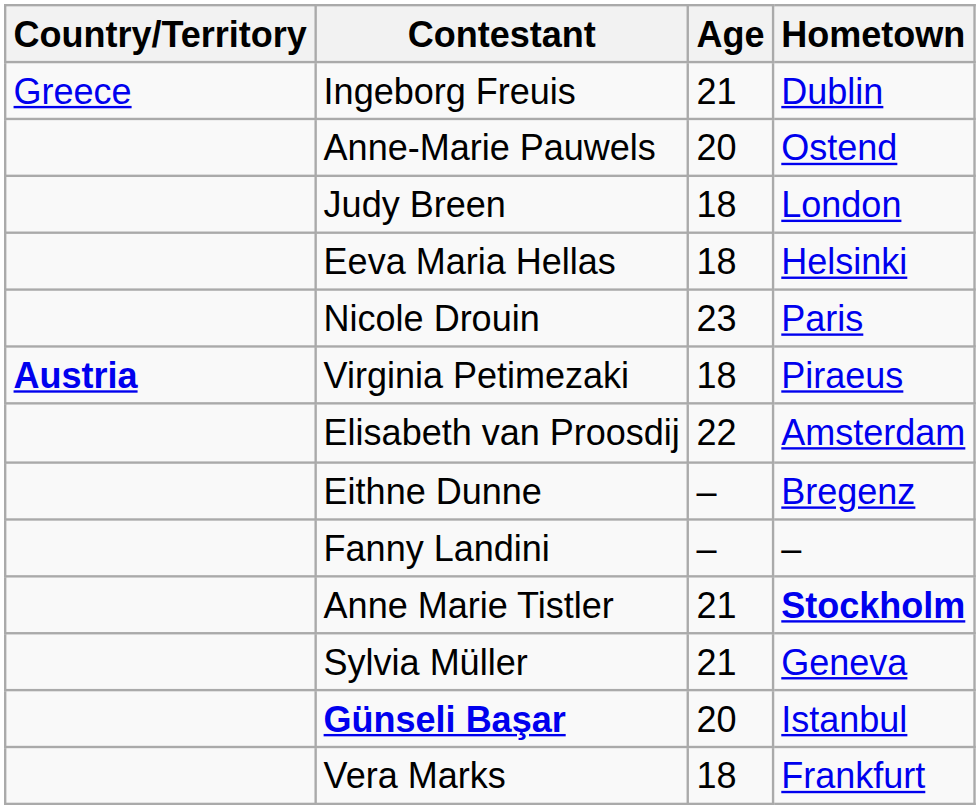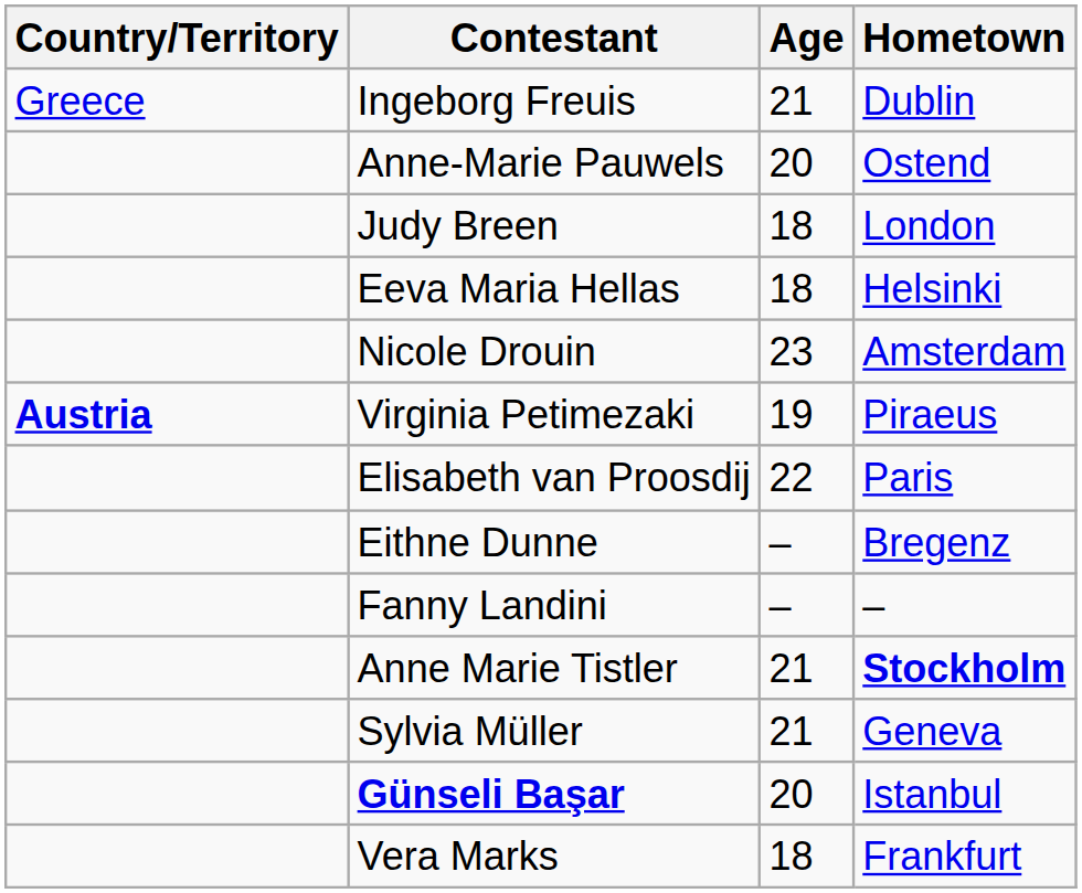 <table class="wikitable sortable" style="font-size: 95%;">
 <tr>
 <th>Country/Territory</th>
 <th>Contestant</th>
 <th>Age</th>
 <th>Hometown</th>
 </tr>
 <tr>
 <td><strong></strong> <a href='#'>Greece</a></td>
 <td>Ingeborg Freuis</td>
 <td>21</td>
 <td><a href='#'>Dublin</a></td>
 </tr>
 <tr>
 <td></td>
 <td>Anne-Marie Pauwels</td>
 <td>20</td>
 <td><a href='#'>Ostend</a></td>
 </tr>
 <tr>
 <td></td>
 <td>Judy Breen</td>
 <td>18</td>
 <td><a href='#'>London</a></td>
 </tr>
 <tr>
 <td></td>
 <td>Eeva Maria Hellas</td>
 <td>18</td>
 <td><a href='#'>Helsinki</a></td>
 </tr>
 <tr>
 <td></td>
 <td>Nicole Drouin</td>
 <td>23</td>
-<td><a href='#'>Paris</a></td>
+<td><a href='#'>Amsterdam</a></td>
 </tr>
 <tr>
 <td><strong> <a href='#'>Austria</a></strong></td>
 <td>Virginia Petimezaki</td>
-<td>18</td>
+<td>19</td>
 <td><a href='#'>Piraeus</a></td>
 </tr>
 <tr>
 <td></td>
 <td>Elisabeth van Proosdij</td>
 <td>22</td>
-<td><a href='#'>Amsterdam</a></td>
+<td><a href='#'>Paris</a></td>
 </tr>
 <tr>
 <td></td>
 <td>Eithne Dunne</td>
 <td>–</td>
 <td><a href='#'>Bregenz</a></td>
 </tr>
 <tr>
 <td></td>
 <td>Fanny Landini</td>
 <td>–</td>
 <td>–</td>
 </tr>
 <tr>
 <td></td>
 <td>Anne Marie Tistler</td>
 <td>21</td>
 <td><strong><a href='#'>Stockholm</a></strong></td>
 </tr>
 <tr>
 <td></td>
 <td>Sylvia Müller</td>
 <td>21</td>
 <td><a href='#'>Geneva</a></td>
 </tr>
 <tr>
 <td><strong></strong></td>
 <td><strong><a href='#'>Günseli Başar</a></strong></td>
 <td>20</td>
 <td><a href='#'>Istanbul</a></td>
 </tr>
 <tr>
 <td></td>
 <td>Vera Marks</td>
 <td>18</td>
 <td><a href='#'>Frankfurt</a></td>
 </tr>
 </table>
